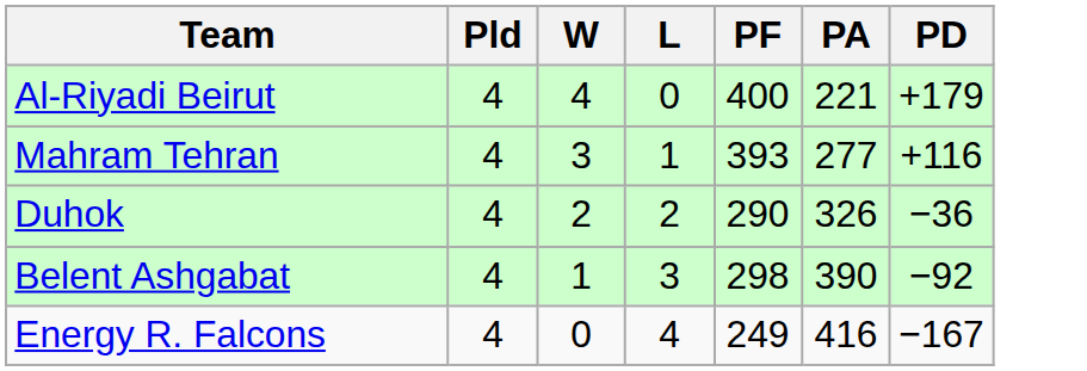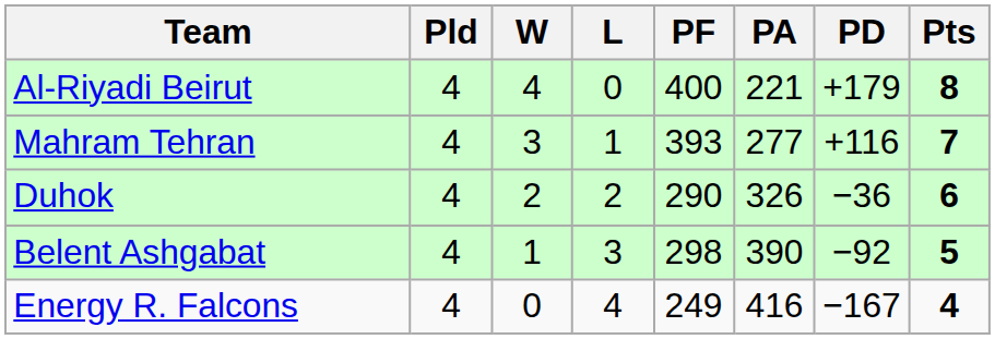 <table class=wikitable style="text-align:center">
 <tr>
 <th width=180>Team</th>
 <th width=30>Pld</th>
 <th width=30>W</th>
 <th width=30>L</th>
 <th width=30>PF</th>
 <th width=30>PA</th>
 <th width=30>PD</th>
+<th width=30>Pts</th>
 </tr>
 <tr align=center bgcolor="#ccffcc">
 <td align=left> <a href='#'>Al-Riyadi Beirut</a></td>
 <td>4</td>
 <td>4</td>
 <td>0</td>
 <td>400</td>
 <td>221</td>
 <td>+179</td>
+<td><strong>8</strong></td>
 </tr>
 <tr align=center bgcolor="#ccffcc">
 <td align=left> <a href='#'>Mahram Tehran</a></td>
 <td>4</td>
 <td>3</td>
 <td>1</td>
 <td>393</td>
 <td>277</td>
 <td>+116</td>
+<td><strong>7</strong></td>
 </tr>
 <tr align=center bgcolor="#ccffcc">
 <td align=left> <a href='#'>Duhok</a></td>
 <td>4</td>
 <td>2</td>
 <td>2</td>
 <td>290</td>
 <td>326</td>
 <td>−36</td>
+<td><strong>6</strong></td>
 </tr>
 <tr align=center bgcolor="#ccffcc">
 <td align=left> <a href='#'>Belent Ashgabat</a></td>
 <td>4</td>
 <td>1</td>
 <td>3</td>
 <td>298</td>
 <td>390</td>
 <td>−92</td>
+<td><strong>5</strong></td>
 </tr>
 <tr>
 <td align=left> <a href='#'>Energy R. Falcons</a></td>
 <td>4</td>
 <td>0</td>
 <td>4</td>
 <td>249</td>
 <td>416</td>
 <td>−167</td>
+<td><strong>4</strong></td>
 </tr>
 </table>
